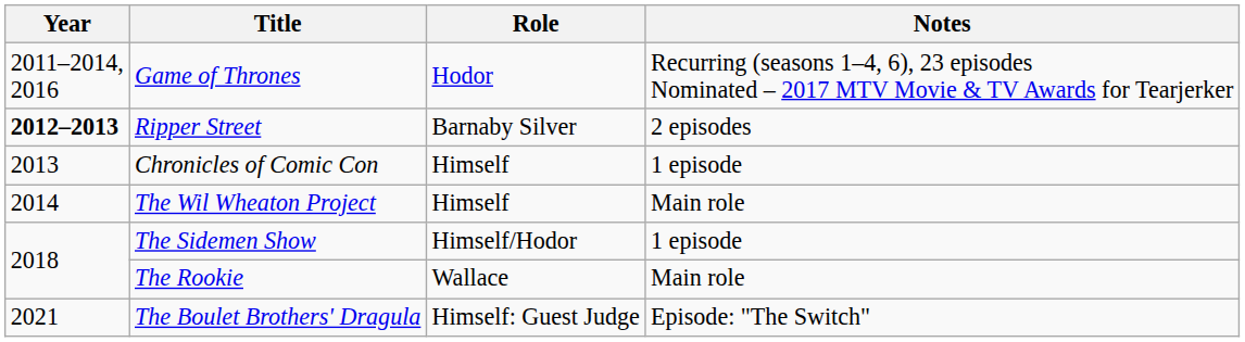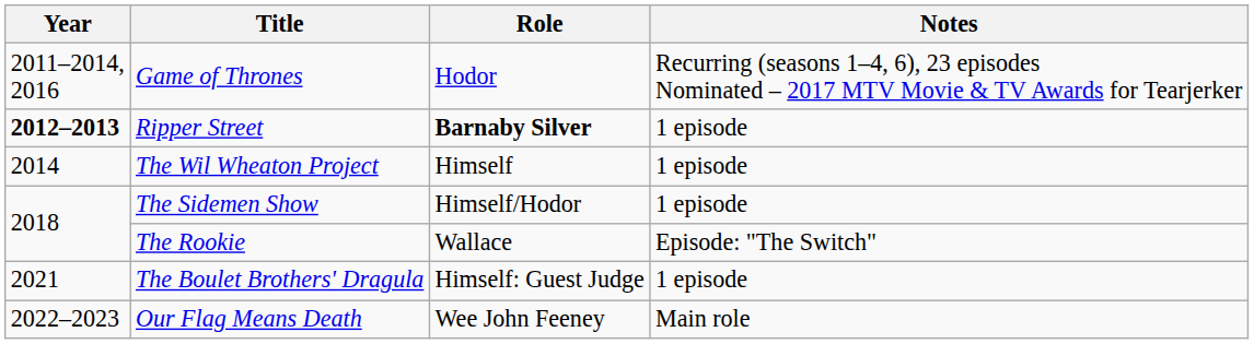 <table class="wikitable sortable">
 <tr>
 <th>Year</th>
 <th>Title</th>
 <th>Role</th>
 <th class="unsortable">Notes</th>
 </tr>
 <tr>
 <td>2011–2014,<br>2016</td>
 <td><em><a href='#'>Game of Thrones</a></em></td>
 <td><a href='#'>Hodor</a></td>
 <td>Recurring (seasons 1–4, 6), 23 episodes<br>Nominated – <a href='#'>2017 MTV Movie & TV Awards</a> for Tearjerker</td>
 </tr>
 <tr>
 <td><strong>2012–2013</strong></td>
 <td><em><a href='#'>Ripper Street</a></em></td>
-<td>Barnaby Silver</td>
-<td>2 episodes</td>
-</tr>
-<tr>
-<td>2013</td>
-<td><em>Chronicles of Comic Con</em></td>
-<td>Himself</td>
+<td><strong>Barnaby Silver</strong></td>
 <td>1 episode</td>
 </tr>
 <tr>
 <td>2014</td>
 <td><em><a href='#'>The Wil Wheaton Project</a></em></td>
 <td>Himself</td>
-<td>Main role</td>
+<td>1 episode</td>
 </tr>
 <tr>
 <td rowspan="2">2018</td>
 <td><em><a href='#'>The Sidemen Show</a></em></td>
 <td>Himself/Hodor</td>
 <td>1 episode</td>
 </tr>
 <tr>
 <td><em><a href='#'>The Rookie</a></em></td>
 <td>Wallace</td>
-<td>Main role</td>
+<td>Episode: "The Switch"</td>
 </tr>
 <tr>
 <td>2021</td>
 <td><em><a href='#'>The Boulet Brothers' Dragula</a></em></td>
 <td>Himself: Guest Judge</td>
-<td>Episode: "The Switch"</td>
+<td>1 episode</td>
+</tr>
+<tr>
+<td>2022–2023</td>
+<td><em><a href='#'>Our Flag Means Death</a></em></td>
+<td>Wee John Feeney</td>
+<td>Main role</td>
 </tr>
 </table>
